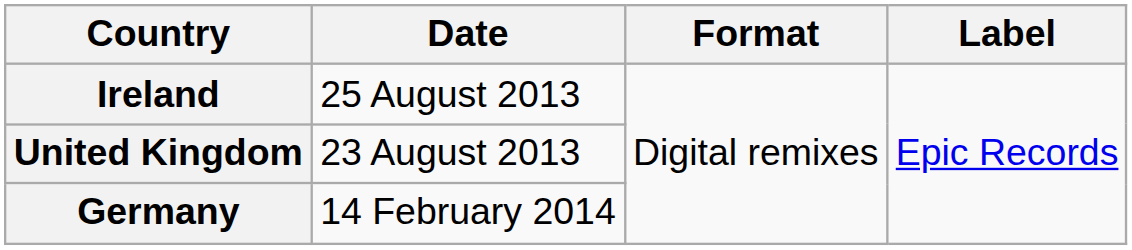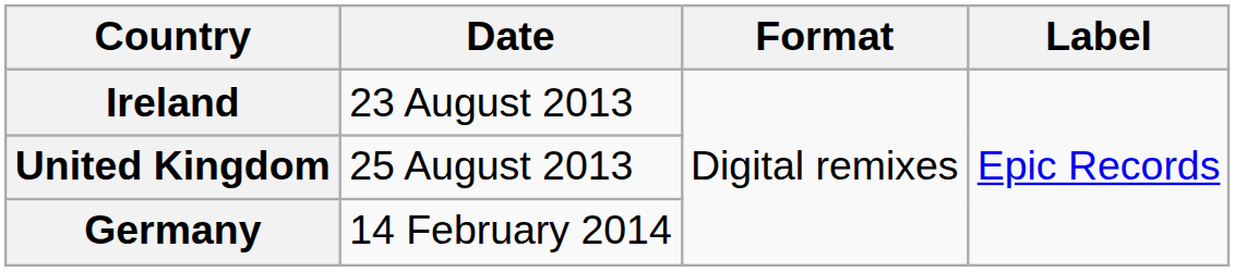 <table class="wikitable plainrowheaders">
 <tr>
 <th scope="col">Country</th>
 <th scope="col">Date</th>
 <th scope="col">Format</th>
 <th scope="col">Label</th>
 </tr>
 <tr>
 <th scope="row">Ireland</th>
-<td>25 August 2013</td>
+<td>23 August 2013</td>
 <td rowspan="3">Digital remixes</td>
 <td rowspan="3"><a href='#'>Epic Records</a></td>
 </tr>
 <tr>
 <th scope="row">United Kingdom</th>
-<td>23 August 2013</td>
+<td>25 August 2013</td>
 </tr>
 <tr>
 <th scope="row">Germany</th>
 <td>14 February 2014</td>
 </tr>
 </table>
